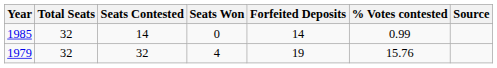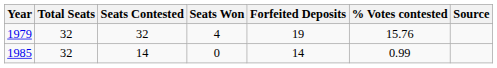 <table class="wikitable" style="text-align:center;">
 <tr>
 <th>Year</th>
 <th>Total Seats</th>
 <th>Seats Contested</th>
 <th>Seats Won</th>
 <th>Forfeited Deposits</th>
 <th>% Votes contested</th>
 <th>Source</th>
 </tr>
 <tr>
+<td><a href='#'>1979</a></td>
+<td>32</td>
+<td>32</td>
+<td>4</td>
+<td>19</td>
+<td>15.76</td>
+<td></td>
+</tr>
+<tr>
 <td><a href='#'>1985</a></td>
 <td>32</td>
 <td>14</td>
 <td>0</td>
 <td>14</td>
 <td>0.99</td>
 <td></td>
 </tr>
-<tr>
-<td><a href='#'>1979</a></td>
-<td>32</td>
-<td>32</td>
-<td>4</td>
-<td>19</td>
-<td>15.76</td>
-<td></td>
-</tr>
 </table>
